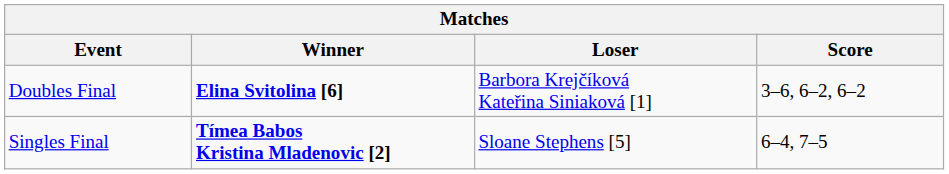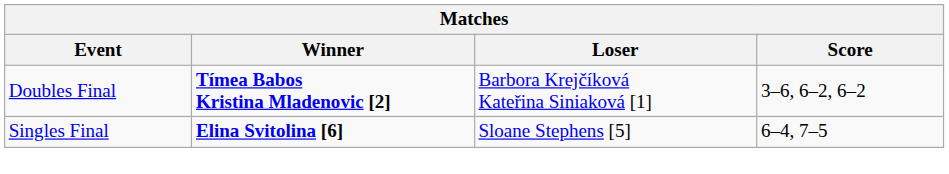 <table class="wikitable collapsible uncollapsed" style="margin:1em auto;">
 <tr>
 <th colspan=5>Matches</th>
 </tr>
 <tr>
 <th style="width:150px;">Event</th>
 <th style="width:230px;">Winner</th>
 <th style="width:230px;">Loser</th>
 <th style="width:150px;">Score</th>
 </tr>
 <tr align=left>
 <td><a href='#'>Doubles Final</a></td>
-<td><strong> <a href='#'>Elina Svitolina</a> [6]</strong></td>
+<td><strong> <a href='#'>Tímea Babos</a> <br> <a href='#'>Kristina Mladenovic</a> [2]</strong></td>
 <td> <a href='#'>Barbora Krejčíková</a> <br>   <a href='#'>Kateřina Siniaková</a> [1]</td>
 <td>3–6, 6–2, 6–2</td>
 </tr>
 <tr align=left>
 <td><a href='#'>Singles Final</a></td>
-<td><strong> <a href='#'>Tímea Babos</a> <br> <a href='#'>Kristina Mladenovic</a> [2]</strong></td>
+<td><strong> <a href='#'>Elina Svitolina</a> [6]</strong></td>
 <td> <a href='#'>Sloane Stephens</a> [5]</td>
 <td>6–4, 7–5</td>
 </tr>
 </table>
